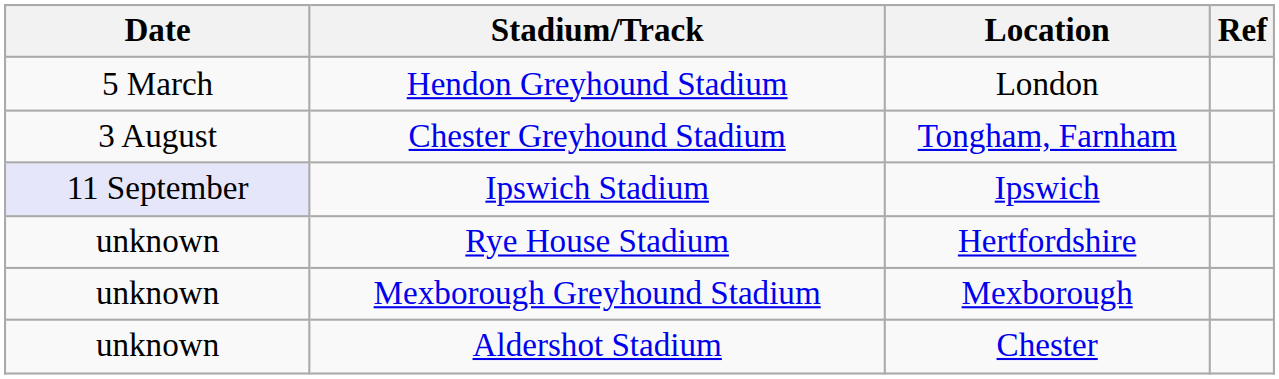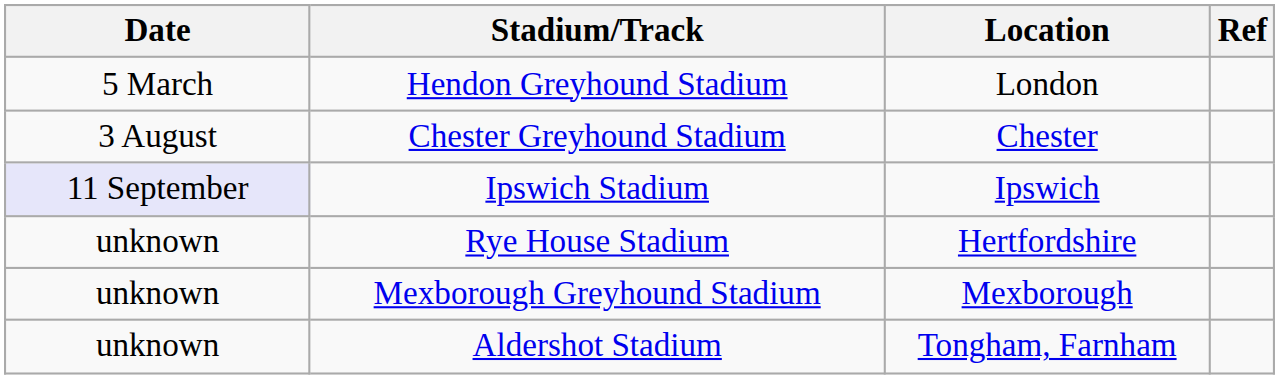 <table class="wikitable" style="text-align:center">
 <tr>
 <th width=140>Date</th>
 <th width=270>Stadium/Track</th>
 <th width=150>Location</th>
 <th width=20>Ref</th>
 </tr>
 <tr>
 <td>5 March</td>
 <td><a href='#'>Hendon Greyhound Stadium</a></td>
 <td>London</td>
 <td></td>
 </tr>
 <tr>
 <td>3 August</td>
 <td><a href='#'>Chester Greyhound Stadium</a></td>
-<td><a href='#'>Tongham, Farnham</a></td>
+<td><a href='#'>Chester</a></td>
 <td></td>
 </tr>
 <tr>
 <td style="background: lavender;">11 September</td>
 <td><a href='#'>Ipswich Stadium</a></td>
 <td><a href='#'>Ipswich</a></td>
 <td></td>
 </tr>
 <tr>
 <td>unknown</td>
 <td><a href='#'>Rye House Stadium</a></td>
 <td><a href='#'>Hertfordshire</a></td>
 <td></td>
 </tr>
 <tr>
 <td>unknown</td>
 <td><a href='#'>Mexborough Greyhound Stadium</a></td>
 <td><a href='#'>Mexborough</a></td>
 <td></td>
 </tr>
 <tr>
 <td>unknown</td>
 <td><a href='#'>Aldershot Stadium</a></td>
-<td><a href='#'>Chester</a></td>
+<td><a href='#'>Tongham, Farnham</a></td>
 <td></td>
 </tr>
 </table>
